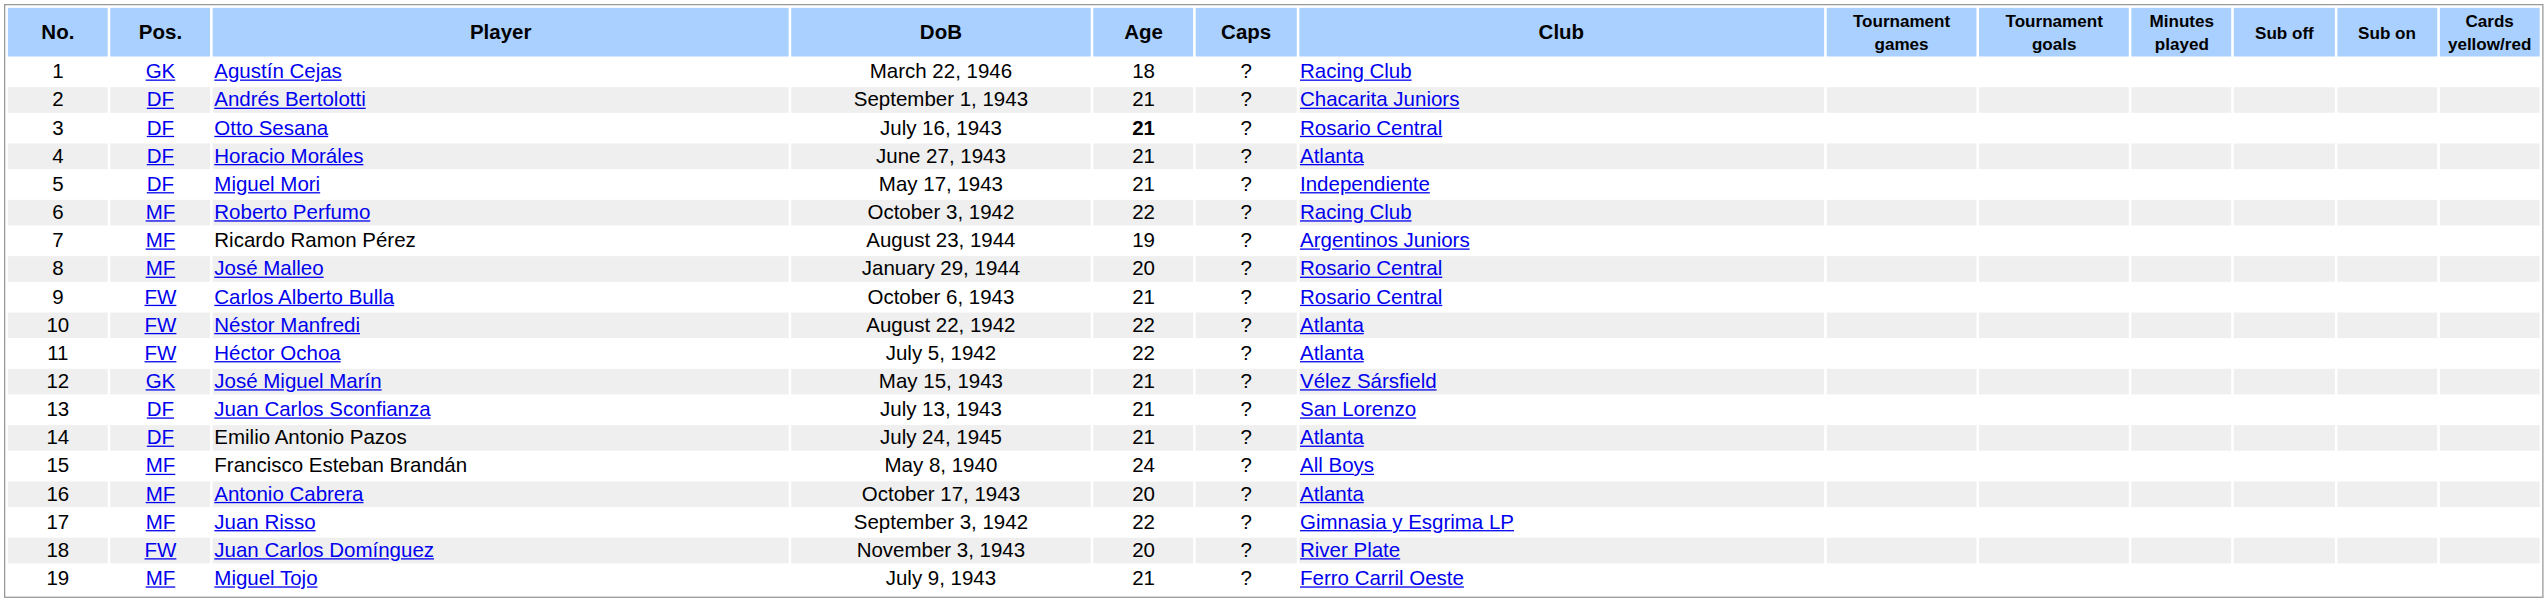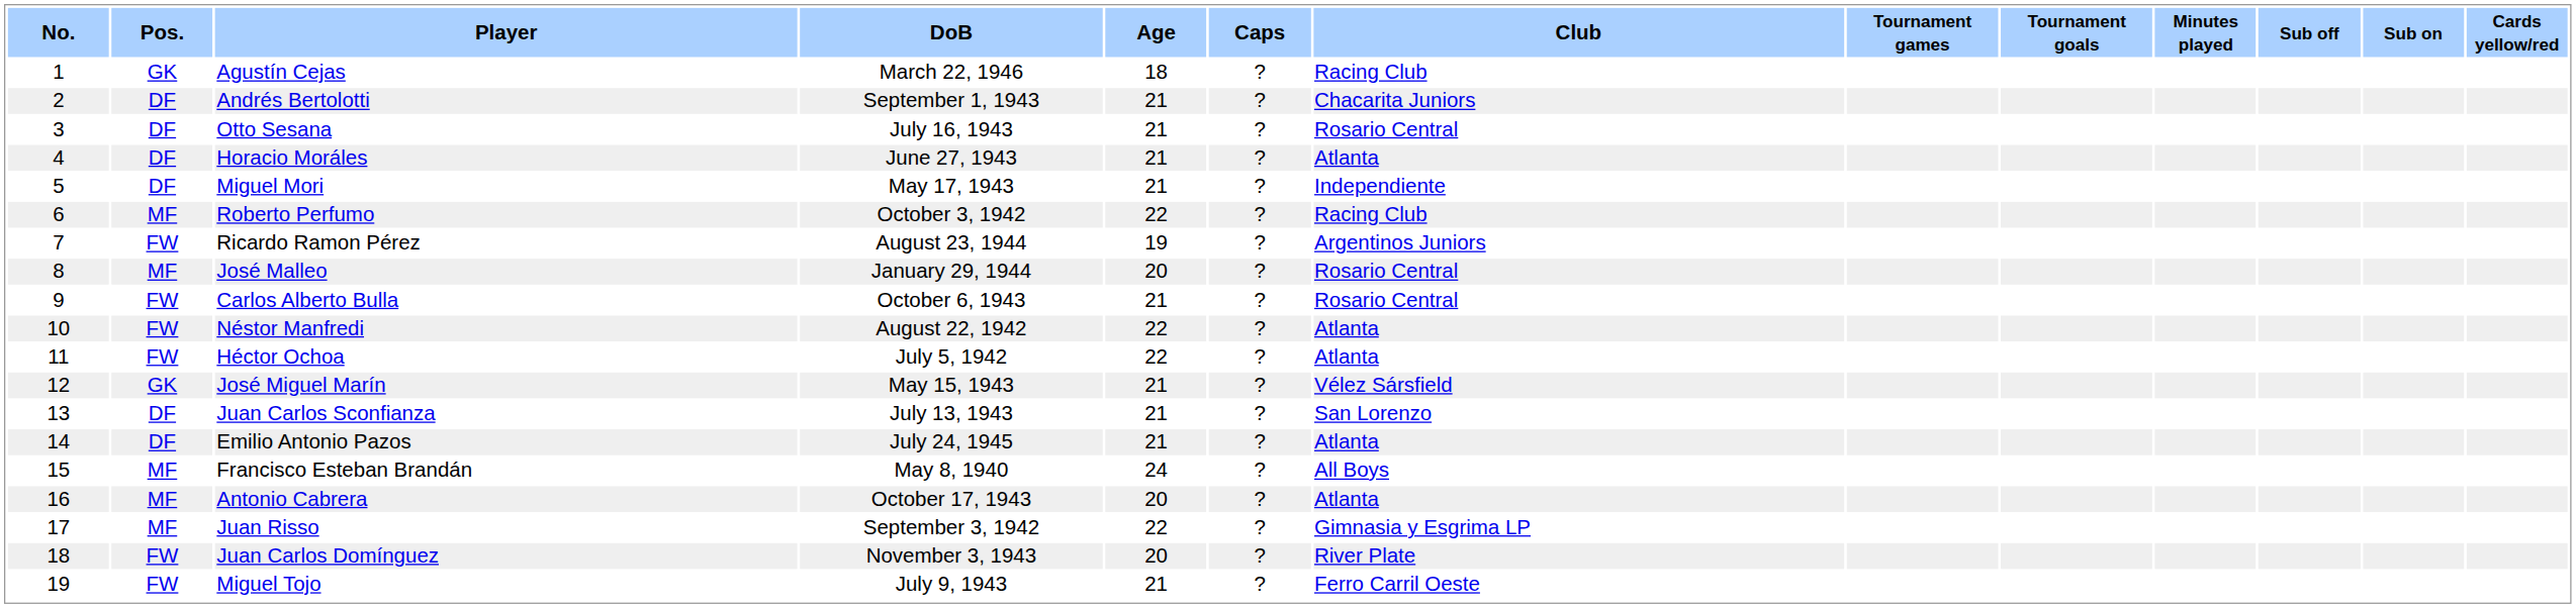 <table border="0" width="100%" style="border: 1px solid #999; background-color:#FFFFFF; text-align:center">
 <tr align="center" bgcolor="#AAD0FF">
 <th width=4%>No.</th>
 <th width=4%>Pos.</th>
 <th width=23%>Player</th>
 <th width=12%>DoB</th>
 <th width=4%>Age</th>
 <th width=4%>Caps</th>
 <th width=21%>Club</th>
 <th width=6%><small>Tournament<br>games</small></th>
 <th width=6%><small>Tournament<br>goals</small></th>
 <th width=4%><small>Minutes<br>played</small></th>
 <th width=4%><small>Sub off</small></th>
 <th width=4%><small>Sub on</small></th>
 <th width=4%><small>Cards<br>yellow/red</small></th>
 </tr>
 <tr>
 <td>1</td>
 <td><a href='#'>GK</a></td>
 <td align="left"><a href='#'>Agustín Cejas</a></td>
 <td>March 22, 1946</td>
 <td>18</td>
 <td>?</td>
 <td align="left"> <a href='#'>Racing Club</a></td>
 <td></td>
 <td></td>
 <td></td>
 <td></td>
 <td></td>
 <td></td>
 </tr>
 <tr bgcolor="#EFEFEF">
 <td>2</td>
 <td><a href='#'>DF</a></td>
 <td align="left"><a href='#'>Andrés Bertolotti</a></td>
 <td>September 1, 1943</td>
 <td>21</td>
 <td>?</td>
 <td align="left"> <a href='#'>Chacarita Juniors</a></td>
 <td></td>
 <td></td>
 <td></td>
 <td></td>
 <td></td>
 <td></td>
 </tr>
 <tr>
 <td>3</td>
 <td><a href='#'>DF</a></td>
 <td align="left"><a href='#'>Otto Sesana</a></td>
 <td>July 16, 1943</td>
-<td><strong>21</strong></td>
+<td>21</td>
 <td>?</td>
 <td align="left"> <a href='#'>Rosario Central</a></td>
 <td></td>
 <td></td>
 <td></td>
 <td></td>
 <td></td>
 <td></td>
 </tr>
 <tr bgcolor="#EFEFEF">
 <td>4</td>
 <td><a href='#'>DF</a></td>
 <td align="left"><a href='#'>Horacio Moráles</a></td>
 <td>June 27, 1943</td>
 <td>21</td>
 <td>?</td>
 <td align="left"> <a href='#'>Atlanta</a></td>
 <td></td>
 <td></td>
 <td></td>
 <td></td>
 <td></td>
 <td></td>
 </tr>
 <tr>
 <td>5</td>
 <td><a href='#'>DF</a></td>
 <td align="left"><a href='#'>Miguel Mori</a></td>
 <td>May 17, 1943</td>
 <td>21</td>
 <td>?</td>
 <td align="left"> <a href='#'>Independiente</a></td>
 <td></td>
 <td></td>
 <td></td>
 <td></td>
 <td></td>
 <td></td>
 </tr>
 <tr bgcolor="#EFEFEF">
 <td>6</td>
 <td><a href='#'>MF</a></td>
 <td align="left"><a href='#'>Roberto Perfumo</a></td>
 <td>October 3, 1942</td>
 <td>22</td>
 <td>?</td>
 <td align="left"> <a href='#'>Racing Club</a></td>
 <td></td>
 <td></td>
 <td></td>
 <td></td>
 <td></td>
 <td></td>
 </tr>
 <tr>
 <td>7</td>
-<td><a href='#'>MF</a></td>
+<td><a href='#'>FW</a></td>
 <td align="left">Ricardo Ramon Pérez</td>
 <td>August 23, 1944</td>
 <td>19</td>
 <td>?</td>
 <td align="left"> <a href='#'>Argentinos Juniors</a></td>
 <td></td>
 <td></td>
 <td></td>
 <td></td>
 <td></td>
 <td></td>
 </tr>
 <tr bgcolor="#EFEFEF">
 <td>8</td>
 <td><a href='#'>MF</a></td>
 <td align="left"><a href='#'>José Malleo</a></td>
 <td>January 29, 1944</td>
 <td>20</td>
 <td>?</td>
 <td align="left"> <a href='#'>Rosario Central</a></td>
 <td></td>
 <td></td>
 <td></td>
 <td></td>
 <td></td>
 <td></td>
 </tr>
 <tr>
 <td>9</td>
 <td><a href='#'>FW</a></td>
 <td align="left"><a href='#'>Carlos Alberto Bulla</a></td>
 <td>October 6, 1943</td>
 <td>21</td>
 <td>?</td>
 <td align="left"> <a href='#'>Rosario Central</a></td>
 <td></td>
 <td></td>
 <td></td>
 <td></td>
 <td></td>
 <td></td>
 </tr>
 <tr bgcolor="#EFEFEF">
 <td>10</td>
 <td><a href='#'>FW</a></td>
 <td align="left"><a href='#'>Néstor Manfredi</a></td>
 <td>August 22, 1942</td>
 <td>22</td>
 <td>?</td>
 <td align="left"> <a href='#'>Atlanta</a></td>
 <td></td>
 <td></td>
 <td></td>
 <td></td>
 <td></td>
 <td></td>
 </tr>
 <tr>
 <td>11</td>
 <td><a href='#'>FW</a></td>
 <td align="left"><a href='#'>Héctor Ochoa</a></td>
 <td>July 5, 1942</td>
 <td>22</td>
 <td>?</td>
 <td align="left"> <a href='#'>Atlanta</a></td>
 <td></td>
 <td></td>
 <td></td>
 <td></td>
 <td></td>
 <td></td>
 </tr>
 <tr bgcolor="#EFEFEF">
 <td>12</td>
 <td><a href='#'>GK</a></td>
 <td align="left"><a href='#'>José Miguel Marín</a></td>
 <td>May 15, 1943</td>
 <td>21</td>
 <td>?</td>
 <td align="left"> <a href='#'>Vélez Sársfield</a></td>
 <td></td>
 <td></td>
 <td></td>
 <td></td>
 <td></td>
 <td></td>
 </tr>
 <tr>
 <td>13</td>
 <td><a href='#'>DF</a></td>
 <td align="left"><a href='#'>Juan Carlos Sconfianza</a></td>
 <td>July 13, 1943</td>
 <td>21</td>
 <td>?</td>
 <td align="left"> <a href='#'>San Lorenzo</a></td>
 <td></td>
 <td></td>
 <td></td>
 <td></td>
 <td></td>
 <td></td>
 </tr>
 <tr bgcolor="#EFEFEF">
 <td>14</td>
 <td><a href='#'>DF</a></td>
 <td align="left">Emilio Antonio Pazos</td>
 <td>July 24, 1945</td>
 <td>21</td>
 <td>?</td>
 <td align="left"> <a href='#'>Atlanta</a></td>
 <td></td>
 <td></td>
 <td></td>
 <td></td>
 <td></td>
 <td></td>
 </tr>
 <tr>
 <td>15</td>
 <td><a href='#'>MF</a></td>
 <td align="left">Francisco Esteban Brandán</td>
 <td>May 8, 1940</td>
 <td>24</td>
 <td>?</td>
 <td align="left"> <a href='#'>All Boys</a></td>
 <td></td>
 <td></td>
 <td></td>
 <td></td>
 <td></td>
 <td></td>
 </tr>
 <tr bgcolor="#EFEFEF">
 <td>16</td>
 <td><a href='#'>MF</a></td>
 <td align="left"><a href='#'>Antonio Cabrera</a></td>
 <td>October 17, 1943</td>
 <td>20</td>
 <td>?</td>
 <td align="left"> <a href='#'>Atlanta</a></td>
 <td></td>
 <td></td>
 <td></td>
 <td></td>
 <td></td>
 <td></td>
 </tr>
 <tr>
 <td>17</td>
 <td><a href='#'>MF</a></td>
 <td align="left"><a href='#'>Juan Risso</a></td>
 <td>September 3, 1942</td>
 <td>22</td>
 <td>?</td>
 <td align="left"> <a href='#'>Gimnasia y Esgrima LP</a></td>
 <td></td>
 <td></td>
 <td></td>
 <td></td>
 <td></td>
 <td></td>
 </tr>
 <tr bgcolor="#EFEFEF">
 <td>18</td>
 <td><a href='#'>FW</a></td>
 <td align="left"><a href='#'>Juan Carlos Domínguez</a></td>
 <td>November 3, 1943</td>
 <td>20</td>
 <td>?</td>
 <td align="left"> <a href='#'>River Plate</a></td>
 <td></td>
 <td></td>
 <td></td>
 <td></td>
 <td></td>
 <td></td>
 </tr>
 <tr>
 <td>19</td>
-<td><a href='#'>MF</a></td>
+<td><a href='#'>FW</a></td>
 <td align="left"><a href='#'>Miguel Tojo</a></td>
 <td>July 9, 1943</td>
 <td>21</td>
 <td>?</td>
 <td align="left"> <a href='#'>Ferro Carril Oeste</a></td>
 <td></td>
 <td></td>
 <td></td>
 <td></td>
 <td></td>
 <td></td>
 </tr>
 <tr bgcolor="#EFEFEF">
 </tr>
 </table>
